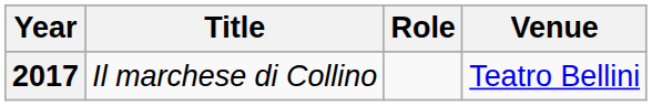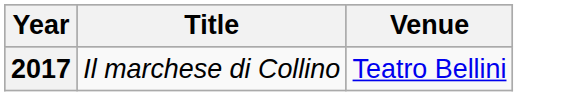 <table class="wikitable plainrowheaders sortable">
 <tr>
 <th scope="col">Year</th>
 <th scope="col">Title</th>
-<th scope="col" class="unsortable">Role</th>
 <th scope="col" class="unsortable">Venue</th>
 </tr>
 <tr>
 <th scope="row">2017</th>
 <td data-sort-value="Marchese Di Collino, Il"><em>Il marchese di Collino</em></td>
-<td></td>
 <td><a href='#'>Teatro Bellini</a></td>
 </tr>
 </table>
